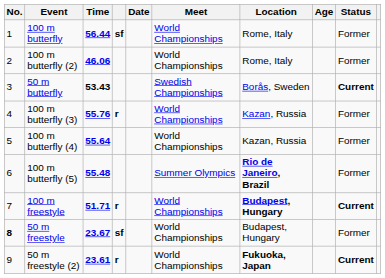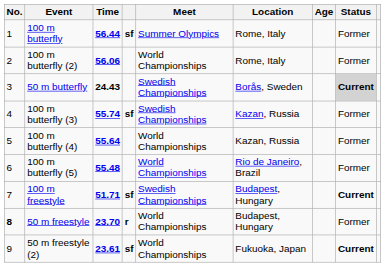 <table class="wikitable sortable">
 <tr>
 <th>No.</th>
 <th>Event</th>
 <th>Time</th>
 <th></th>
-<th>Date</th>
 <th>Meet</th>
 <th>Location</th>
 <th>Age</th>
 <th>Status</th>
 <th></th>
 </tr>
 <tr>
 <td>1</td>
 <td><a href='#'>100 m butterfly</a></td>
 <td style="text-align:center;"><strong><a href='#'>56.44</a></strong></td>
 <td><strong>sf</strong></td>
-<td></td>
-<td><a href='#'>World Championships</a></td>
+<td><a href='#'>Summer Olympics</a></td>
 <td>Rome, Italy</td>
 <td></td>
 <td>Former</td>
 <td></td>
 </tr>
 <tr>
 <td>2</td>
 <td>100 m butterfly (2)</td>
-<td style="text-align:center;"><strong><a href='#'>46.06</a></strong></td>
-<td></td>
+<td style="text-align:center;"><strong><a href='#'>56.06</a></strong></td>
 <td></td>
 <td>World Championships</td>
 <td>Rome, Italy</td>
 <td></td>
 <td>Former</td>
 <td></td>
 </tr>
 <tr>
 <td>3</td>
 <td><a href='#'>50 m butterfly</a></td>
-<td style="text-align:center;"><strong>53.43</strong></td>
-<td></td>
+<td style="text-align:center;"><strong>24.43</strong></td>
 <td></td>
 <td><a href='#'>Swedish Championships</a></td>
 <td><a href='#'>Borås</a>, Sweden</td>
 <td></td>
-<td><strong>Current</strong></td>
+<td style="background: lightgrey;"><strong>Current</strong></td>
 <td></td>
 </tr>
 <tr>
 <td>4</td>
 <td>100 m butterfly (3)</td>
-<td style="text-align:center;"><strong><a href='#'>55.76</a></strong></td>
-<td><strong>r</strong></td>
-<td></td>
-<td><a href='#'>World Championships</a></td>
+<td style="text-align:center;"><strong><a href='#'>55.74</a></strong></td>
+<td><strong>sf</strong></td>
+<td><a href='#'>Swedish Championships</a></td>
 <td><a href='#'>Kazan</a>, Russia</td>
 <td></td>
 <td>Former</td>
 <td></td>
 </tr>
 <tr>
 <td>5</td>
 <td>100 m butterfly (4)</td>
 <td style="text-align:center;"><strong><a href='#'>55.64</a></strong></td>
-<td></td>
 <td></td>
 <td>World Championships</td>
 <td>Kazan, Russia</td>
 <td></td>
 <td>Former</td>
 <td></td>
 </tr>
 <tr>
 <td>6</td>
 <td>100 m butterfly (5)</td>
 <td style="text-align:center;"><strong><a href='#'>55.48</a></strong></td>
 <td></td>
-<td></td>
-<td><a href='#'>Summer Olympics</a></td>
-<td><strong><a href='#'>Rio de Janeiro</a>, Brazil</strong></td>
+<td><a href='#'>World Championships</a></td>
+<td><a href='#'>Rio de Janeiro</a>, Brazil</td>
 <td></td>
 <td>Former</td>
 <td></td>
 </tr>
 <tr>
 <td>7</td>
 <td><a href='#'>100 m freestyle</a></td>
 <td style="text-align:center;"><strong><a href='#'>51.71</a></strong></td>
-<td><strong>r</strong></td>
-<td></td>
-<td><a href='#'>World Championships</a></td>
-<td><strong><a href='#'>Budapest</a>, Hungary</strong></td>
+<td><strong>sf</strong></td>
+<td><a href='#'>Swedish Championships</a></td>
+<td><a href='#'>Budapest</a>, Hungary</td>
 <td></td>
 <td><strong>Current</strong></td>
 <td></td>
 </tr>
 <tr>
 <td><strong>8</strong></td>
 <td><a href='#'>50 m freestyle</a></td>
-<td style="text-align:center;"><strong><a href='#'>23.67</a></strong></td>
-<td><strong>sf</strong></td>
-<td></td>
+<td style="text-align:center;"><strong><a href='#'>23.70</a></strong></td>
+<td><strong>r</strong></td>
 <td>World Championships</td>
 <td>Budapest, Hungary</td>
 <td></td>
 <td>Former</td>
 <td></td>
 </tr>
 <tr>
 <td>9</td>
 <td>50 m freestyle (2)</td>
 <td style="text-align:center;"><strong><a href='#'>23.61</a></strong></td>
-<td><strong>r</strong></td>
-<td></td>
+<td><strong>sf</strong></td>
 <td>World Championships</td>
-<td><strong>Fukuoka, Japan</strong></td>
+<td>Fukuoka, Japan</td>
 <td></td>
 <td><strong>Current</strong></td>
 <td></td>
 </tr>
 </table>
